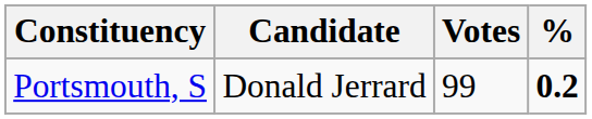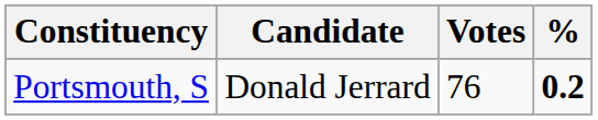 <table class="wikitable">
 <tr>
 <th>Constituency</th>
 <th>Candidate</th>
 <th>Votes</th>
 <th>%</th>
 </tr>
 <tr>
 <td><a href='#'>Portsmouth, S</a></td>
 <td>Donald Jerrard</td>
-<td>99</td>
+<td>76</td>
 <td><strong>0.2</strong></td>
 </tr>
 </table>
